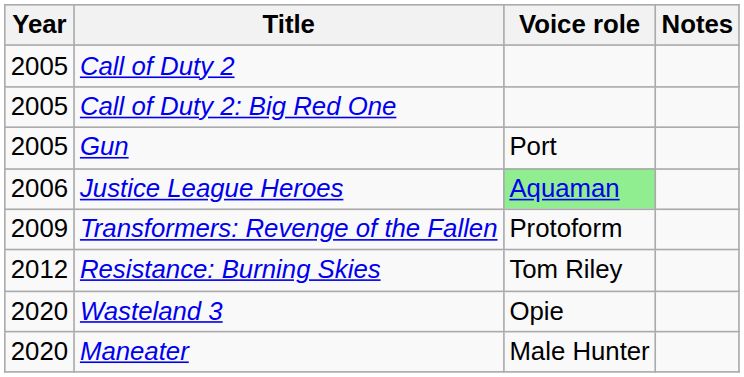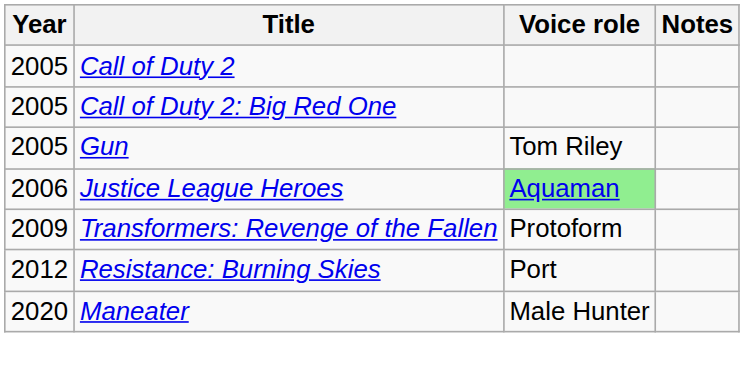 <table class="wikitable sortable">
 <tr>
 <th>Year</th>
 <th>Title</th>
 <th>Voice role</th>
 <th class="unsortable">Notes</th>
 </tr>
 <tr>
 <td>2005</td>
 <td><em><a href='#'>Call of Duty 2</a></em></td>
 <td></td>
 <td></td>
 </tr>
 <tr>
 <td>2005</td>
 <td><em><a href='#'>Call of Duty 2: Big Red One</a></em></td>
 <td></td>
 <td></td>
 </tr>
 <tr>
 <td>2005</td>
 <td><em><a href='#'>Gun</a></em></td>
-<td>Port</td>
+<td>Tom Riley</td>
 <td></td>
 </tr>
 <tr>
 <td>2006</td>
 <td><em><a href='#'>Justice League Heroes</a></em></td>
 <td style="background: lightgreen;"><a href='#'>Aquaman</a></td>
 <td></td>
 </tr>
 <tr>
 <td>2009</td>
 <td><em><a href='#'>Transformers: Revenge of the Fallen</a></em></td>
 <td>Protoform</td>
 <td></td>
 </tr>
 <tr>
 <td>2012</td>
 <td><em><a href='#'>Resistance: Burning Skies</a></em></td>
-<td>Tom Riley</td>
-<td></td>
-</tr>
-<tr>
-<td>2020</td>
-<td><em><a href='#'>Wasteland 3</a></em></td>
-<td>Opie</td>
+<td>Port</td>
 <td></td>
 </tr>
 <tr>
 <td>2020</td>
 <td><em><a href='#'>Maneater</a></em></td>
 <td>Male Hunter</td>
 <td></td>
 </tr>
 </table>
